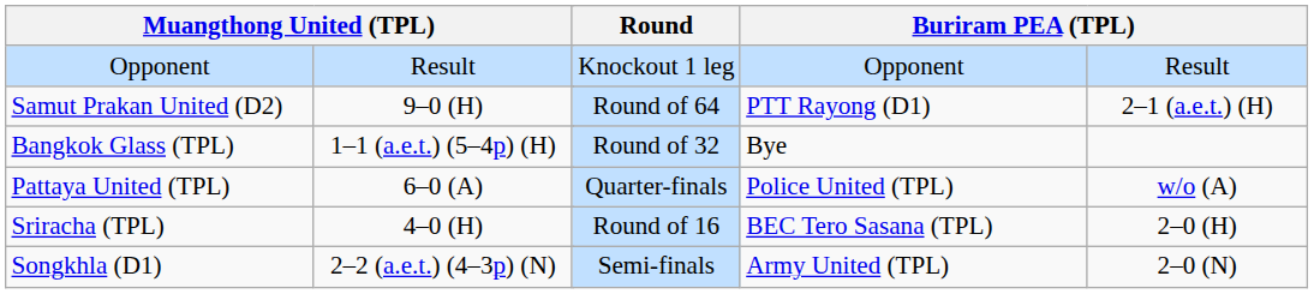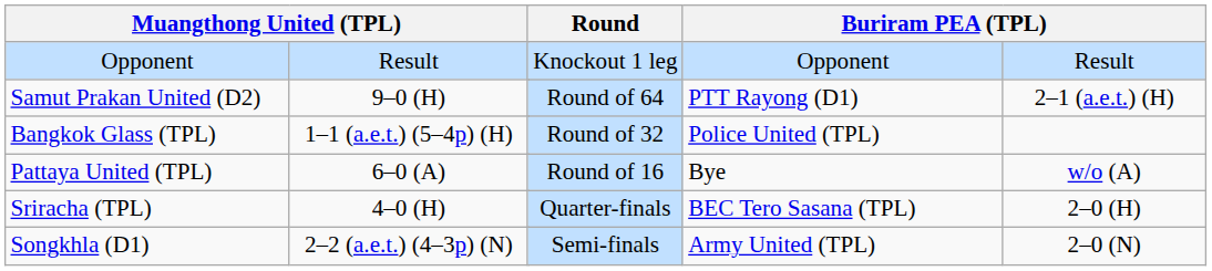 <table class="wikitable" style="text-align:center">
 <tr>
 <th colspan=4 width="350"><a href='#'>Muangthong United</a> (TPL)</th>
 <th>Round</th>
 <th colspan=4 width="350"><a href='#'>Buriram PEA</a> (TPL)</th>
 </tr>
 <tr style="background:#C1E0FF">
 <td>Opponent</td>
 <td colspan=3>Result</td>
 <td>Knockout 1 leg</td>
 <td>Opponent</td>
 <td colspan=3>Result</td>
 </tr>
 <tr>
 <td align=left><a href='#'>Samut Prakan United</a> (D2)</td>
 <td colspan=3>9–0 (H)</td>
 <td style="background:#C1E0FF">Round of 64</td>
 <td align=left><a href='#'>PTT Rayong</a> (D1)</td>
 <td colspan=3>2–1 (<a href='#'>a.e.t.</a>) (H)</td>
 </tr>
 <tr>
 <td align=left><a href='#'>Bangkok Glass</a> (TPL)</td>
 <td colspan=3>1–1 (<a href='#'>a.e.t.</a>) (5–4<a href='#'>p</a>) (H)</td>
 <td style="background:#C1E0FF">Round of 32</td>
-<td align=left>Bye</td>
+<td align=left><a href='#'>Police United</a> (TPL)</td>
 <td colspan=3></td>
 </tr>
 <tr>
 <td align=left><a href='#'>Pattaya United</a> (TPL)</td>
 <td colspan=3>6–0 (A)</td>
-<td style="background:#C1E0FF">Quarter-finals</td>
-<td align=left><a href='#'>Police United</a> (TPL)</td>
+<td style="background:#C1E0FF">Round of 16</td>
+<td align=left>Bye</td>
 <td colspan=3><a href='#'>w/o</a> (A)</td>
 </tr>
 <tr>
 <td align=left><a href='#'>Sriracha</a> (TPL)</td>
 <td colspan=3>4–0 (H)</td>
-<td style="background:#C1E0FF">Round of 16</td>
+<td style="background:#C1E0FF">Quarter-finals</td>
 <td align=left><a href='#'>BEC Tero Sasana</a> (TPL)</td>
 <td colspan=3>2–0 (H)</td>
 </tr>
 <tr>
 <td align=left><a href='#'>Songkhla</a> (D1)</td>
 <td colspan=3>2–2 (<a href='#'>a.e.t.</a>) (4–3<a href='#'>p</a>) (N)</td>
 <td style="background:#C1E0FF">Semi-finals</td>
 <td align=left><a href='#'>Army United</a> (TPL)</td>
 <td colspan=3>2–0 (N)</td>
 </tr>
 </table>
